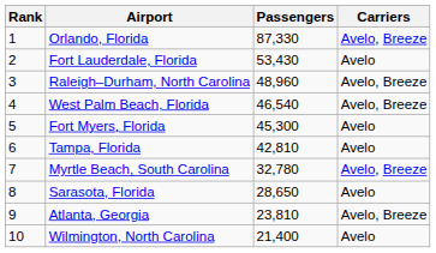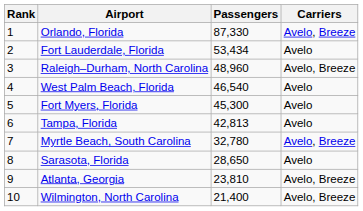 <table class="wikitable sortable" style="font-size: 95%; text-align:left;">
 <tr>
 <th>Rank</th>
 <th>Airport</th>
 <th>Passengers</th>
 <th>Carriers</th>
 </tr>
 <tr>
 <td>1</td>
 <td> <a href='#'>Orlando, Florida</a></td>
 <td>87,330</td>
 <td><a href='#'>Avelo</a>, <a href='#'>Breeze</a></td>
 </tr>
 <tr>
 <td>2</td>
 <td> <a href='#'>Fort Lauderdale, Florida</a></td>
-<td>53,430</td>
+<td>53,434</td>
 <td>Avelo</td>
 </tr>
 <tr>
 <td>3</td>
 <td> <a href='#'>Raleigh–Durham, North Carolina</a></td>
 <td>48,960</td>
 <td>Avelo, Breeze</td>
 </tr>
 <tr>
 <td>4</td>
 <td> <a href='#'>West Palm Beach, Florida</a></td>
 <td>46,540</td>
-<td>Avelo, Breeze</td>
+<td>Avelo</td>
 </tr>
 <tr>
 <td>5</td>
 <td> <a href='#'>Fort Myers, Florida</a></td>
 <td>45,300</td>
 <td>Avelo</td>
 </tr>
 <tr>
 <td>6</td>
 <td> <a href='#'>Tampa, Florida</a></td>
-<td>42,810</td>
+<td>42,813</td>
 <td>Avelo</td>
 </tr>
 <tr>
 <td>7</td>
 <td> <a href='#'>Myrtle Beach, South Carolina</a></td>
 <td>32,780</td>
 <td><a href='#'>Avelo</a>, <a href='#'>Breeze</a></td>
 </tr>
 <tr>
 <td>8</td>
 <td> <a href='#'>Sarasota, Florida</a></td>
 <td>28,650</td>
 <td>Avelo</td>
 </tr>
 <tr>
 <td>9</td>
 <td> <a href='#'>Atlanta, Georgia</a></td>
 <td>23,810</td>
 <td>Avelo, Breeze</td>
 </tr>
 <tr>
 <td>10</td>
 <td> <a href='#'>Wilmington, North Carolina</a></td>
 <td>21,400</td>
-<td>Avelo</td>
+<td>Avelo, Breeze</td>
 </tr>
 </table>
